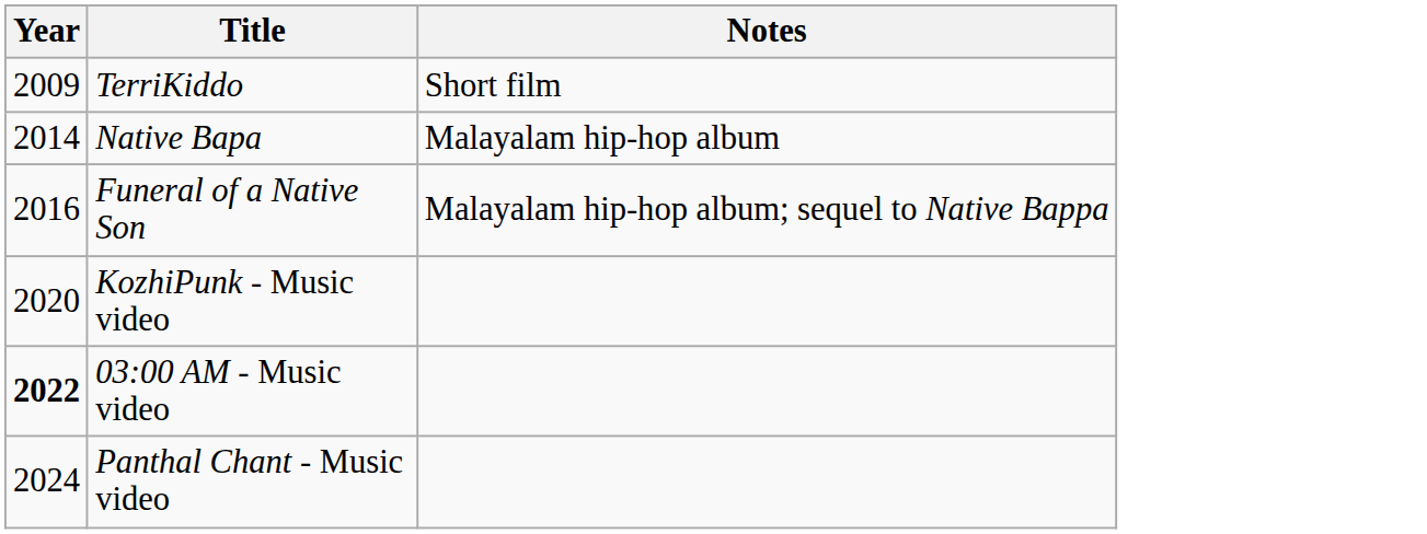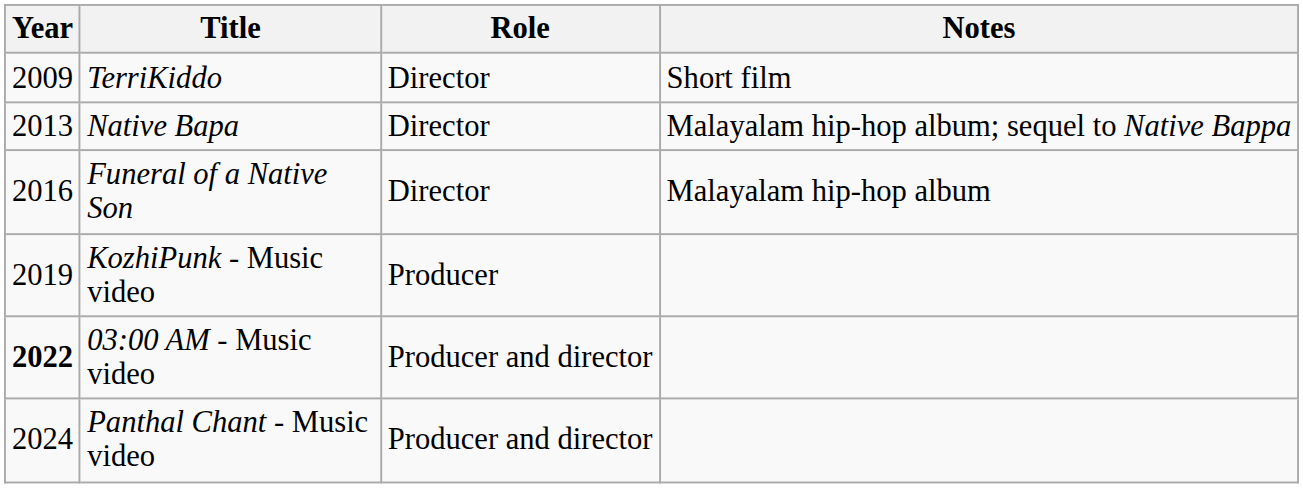 <table class=wikitable>
 <tr>
 <th>Year</th>
 <th width=150>Title</th>
+<th>Role</th>
 <th>Notes</th>
 </tr>
 <tr>
 <td>2009</td>
 <td><em>TerriKiddo</em></td>
+<td>Director</td>
 <td>Short film</td>
 </tr>
 <tr>
-<td>2014</td>
+<td>2013</td>
 <td><em>Native Bapa</em></td>
-<td>Malayalam hip-hop album</td>
+<td>Director</td>
+<td>Malayalam hip-hop album; sequel to <em>Native Bappa</em></td>
 </tr>
 <tr>
 <td>2016</td>
 <td><em>Funeral of a Native Son</em></td>
-<td>Malayalam hip-hop album; sequel to <em>Native Bappa</em></td>
+<td>Director</td>
+<td>Malayalam hip-hop album</td>
 </tr>
 <tr>
-<td>2020</td>
+<td>2019</td>
 <td><em>KozhiPunk</em> - Music video</td>
+<td>Producer</td>
 <td></td>
 </tr>
 <tr>
 <td><strong>2022</strong></td>
 <td><em>03:00 AM</em> - Music video</td>
+<td>Producer and director</td>
 <td></td>
 </tr>
 <tr>
 <td>2024</td>
 <td><em>Panthal Chant</em> - Music video</td>
+<td>Producer and director</td>
 <td></td>
 </tr>
 </table>
